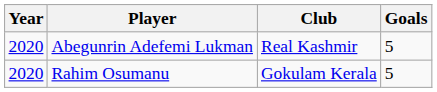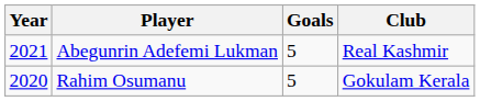 <table class="wikitable", sortable=yes;>
 <tr>
 <th>Year</th>
 <th>Player</th>
+<th>Goals</th>
 <th>Club</th>
-<th>Goals</th>
 </tr>
 <tr>
-<td><a href='#'>2020</a></td>
+<td><a href='#'>2021</a></td>
 <td> <a href='#'>Abegunrin Adefemi Lukman</a></td>
+<td>5</td>
 <td><a href='#'>Real Kashmir</a></td>
-<td>5</td>
 </tr>
 <tr>
 <td><a href='#'>2020</a></td>
 <td> <a href='#'>Rahim Osumanu</a></td>
+<td>5</td>
 <td><a href='#'>Gokulam Kerala</a></td>
-<td>5</td>
 </tr>
 </table>
